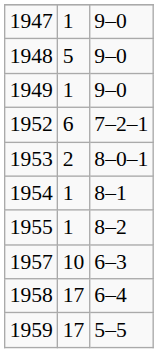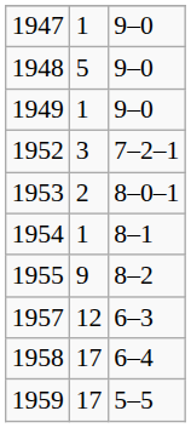 <table class="wikitable">
 <tr>
 </tr>
 <tr>
 <td>1947</td>
 <td>1</td>
 <td>9–0</td>
 </tr>
 <tr>
 <td>1948</td>
 <td>5</td>
 <td>9–0</td>
 </tr>
 <tr>
 <td>1949</td>
 <td>1</td>
 <td>9–0</td>
 </tr>
 <tr>
 <td>1952</td>
-<td>6</td>
+<td>3</td>
 <td>7–2–1</td>
 </tr>
 <tr>
 <td>1953</td>
 <td>2</td>
 <td>8–0–1</td>
 </tr>
 <tr>
 <td>1954</td>
 <td>1</td>
 <td>8–1</td>
 </tr>
 <tr>
 <td>1955</td>
-<td>1</td>
+<td>9</td>
 <td>8–2</td>
 </tr>
 <tr>
 <td>1957</td>
-<td>10</td>
+<td>12</td>
 <td>6–3</td>
 </tr>
 <tr>
 <td>1958</td>
 <td>17</td>
 <td>6–4</td>
 </tr>
 <tr>
 <td>1959</td>
 <td>17</td>
 <td>5–5</td>
 </tr>
 </table>
